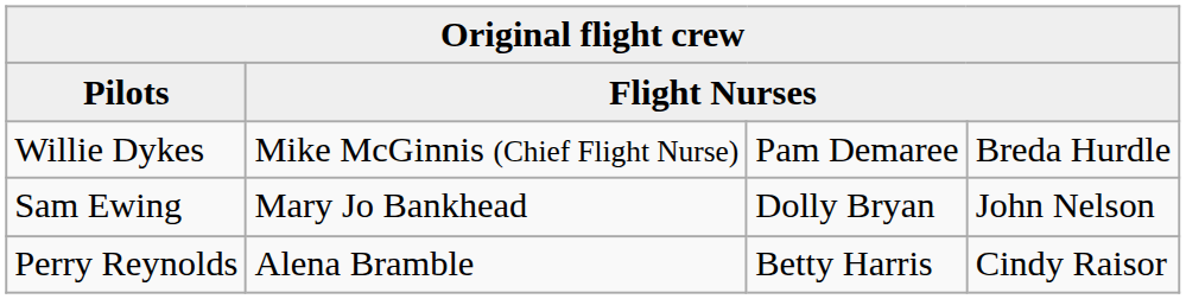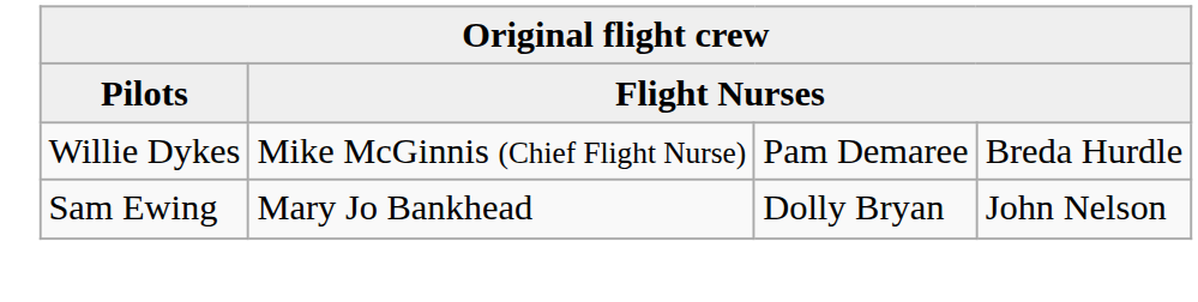 <table class="wikitable collapsible collapsed" style="float: right;" border="1">
 <tr>
 <th colspan="4" style="background: #efefef;">Original flight crew</th>
 </tr>
 <tr>
 <th style="background: #efefef;">Pilots</th>
 <th colspan="3" style="background: #efefef;">Flight Nurses</th>
 </tr>
 <tr>
 <td>Willie Dykes</td>
 <td>Mike McGinnis <small>(Chief Flight Nurse)</small></td>
 <td>Pam Demaree</td>
 <td>Breda Hurdle</td>
 </tr>
 <tr>
 <td>Sam Ewing</td>
 <td>Mary Jo Bankhead</td>
 <td>Dolly Bryan</td>
 <td>John Nelson</td>
 </tr>
-<tr>
-<td>Perry Reynolds</td>
-<td>Alena Bramble</td>
-<td>Betty Harris</td>
-<td>Cindy Raisor</td>
-</tr>
 </table>
